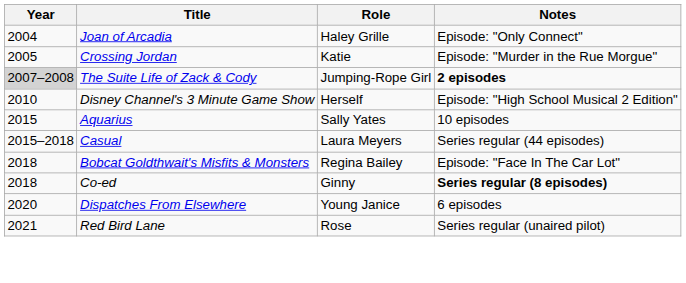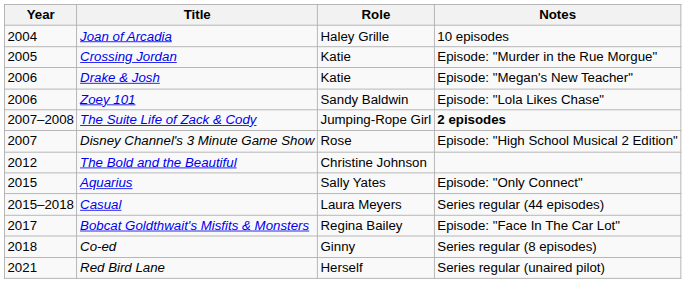 <table class="wikitable sortable">
 <tr>
 <th>Year</th>
 <th>Title</th>
 <th>Role</th>
 <th class="unsortable">Notes</th>
 </tr>
 <tr>
 <td>2004</td>
 <td><em><a href='#'>Joan of Arcadia</a></em></td>
 <td>Haley Grille</td>
-<td>Episode: "Only Connect"</td>
+<td>10 episodes</td>
 </tr>
 <tr>
 <td>2005</td>
 <td><em><a href='#'>Crossing Jordan</a></em></td>
 <td>Katie</td>
 <td>Episode: "Murder in the Rue Morgue"</td>
 </tr>
 <tr>
-<td style="background: lightgrey;">2007–2008</td>
+<td>2006</td>
+<td><em><a href='#'>Drake & Josh</a></em></td>
+<td>Katie</td>
+<td>Episode: "Megan's New Teacher"</td>
+</tr>
+<tr>
+<td>2006</td>
+<td><em><a href='#'>Zoey 101</a></em></td>
+<td>Sandy Baldwin</td>
+<td>Episode: "Lola Likes Chase"</td>
+</tr>
+<tr>
+<td>2007–2008</td>
 <td><em><a href='#'>The Suite Life of Zack & Cody</a></em></td>
 <td>Jumping-Rope Girl</td>
 <td><strong>2 episodes</strong></td>
 </tr>
 <tr>
-<td>2010</td>
+<td>2007</td>
 <td><em>Disney Channel's 3 Minute Game Show</em></td>
-<td>Herself</td>
+<td>Rose</td>
 <td>Episode: "High School Musical 2 Edition"</td>
+</tr>
+<tr>
+<td>2012</td>
+<td><em><a href='#'>The Bold and the Beautiful</a></em></td>
+<td>Christine Johnson</td>
+<td></td>
 </tr>
 <tr>
 <td>2015</td>
 <td><em><a href='#'>Aquarius</a></em></td>
 <td>Sally Yates</td>
-<td>10 episodes</td>
+<td>Episode: "Only Connect"</td>
 </tr>
 <tr>
 <td>2015–2018</td>
 <td><em><a href='#'>Casual</a></em></td>
 <td>Laura Meyers</td>
 <td>Series regular (44 episodes)</td>
 </tr>
 <tr>
-<td>2018</td>
+<td>2017</td>
 <td><em><a href='#'>Bobcat Goldthwait's Misfits & Monsters</a></em></td>
 <td>Regina Bailey</td>
 <td>Episode: "Face In The Car Lot"</td>
 </tr>
 <tr>
 <td>2018</td>
 <td><em>Co-ed</em></td>
 <td>Ginny</td>
-<td><strong>Series regular (8 episodes)</strong></td>
-</tr>
-<tr>
-<td>2020</td>
-<td><em><a href='#'>Dispatches From Elsewhere</a></em></td>
-<td>Young Janice</td>
-<td>6 episodes</td>
+<td>Series regular (8 episodes)</td>
 </tr>
 <tr>
 <td>2021</td>
 <td><em>Red Bird Lane</em></td>
-<td>Rose</td>
+<td>Herself</td>
 <td>Series regular (unaired pilot)</td>
 </tr>
 </table>
